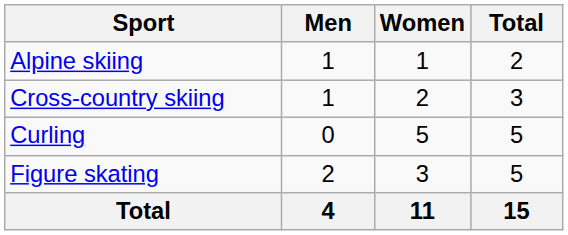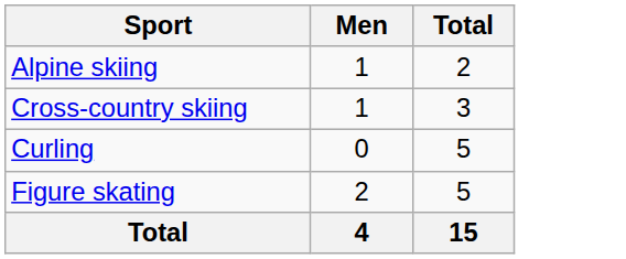 <table class="wikitable sortable" style="text-align:center">
 <tr>
 <th width=180>Sport</th>
 <th width=55>Men</th>
-<th width=55>Women</th>
 <th width=55>Total</th>
 </tr>
 <tr>
 <td align=left><a href='#'>Alpine skiing</a></td>
-<td>1</td>
 <td>1</td>
 <td>2</td>
 </tr>
 <tr>
 <td align=left><a href='#'>Cross-country skiing</a></td>
 <td>1</td>
-<td>2</td>
 <td>3</td>
 </tr>
 <tr>
 <td align=left><a href='#'>Curling</a></td>
 <td>0</td>
 <td>5</td>
-<td>5</td>
 </tr>
 <tr>
 <td align=left><a href='#'>Figure skating</a></td>
 <td>2</td>
-<td>3</td>
 <td>5</td>
 </tr>
 <tr>
 <th>Total</th>
 <th>4</th>
-<th>11</th>
 <th>15</th>
 </tr>
 </table>
